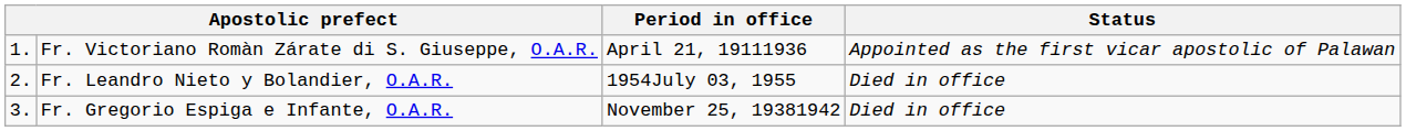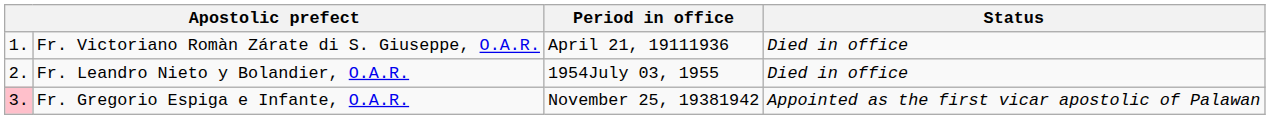 <table class="wikitable">
 <tr>
 <th colspan="2">Apostolic prefect</th>
 <th>Period in office</th>
 <th>Status</th>
 </tr>
 <tr>
 <td>1.</td>
 <td>Fr. Victoriano Romàn Zárate di S. Giuseppe, <a href='#'>O.A.R.</a></td>
 <td>April 21, 19111936</td>
-<td><em>Appointed as the first vicar apostolic of Palawan</em></td>
+<td><em>Died in office</em></td>
 </tr>
 <tr>
 <td>2.</td>
 <td>Fr. Leandro Nieto y Bolandier, <a href='#'>O.A.R.</a></td>
 <td>1954July 03, 1955</td>
 <td><em>Died in office</em></td>
 </tr>
 <tr>
-<td>3.</td>
+<td style="background: pink;">3.</td>
 <td>Fr. Gregorio Espiga e Infante, <a href='#'>O.A.R.</a></td>
 <td>November 25, 19381942</td>
-<td><em>Died in office</em></td>
+<td><em>Appointed as the first vicar apostolic of Palawan</em></td>
 </tr>
 </table>
